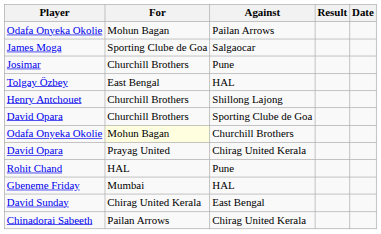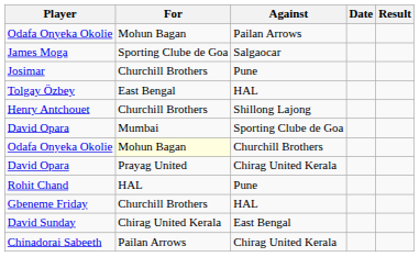 <table class="wikitable sortable">
 <tr>
 <th>Player</th>
 <th>For</th>
 <th>Against</th>
+<th>Date</th>
 <th align=center>Result</th>
-<th>Date</th>
 </tr>
 <tr>
 <td> <a href='#'>Odafa Onyeka Okolie</a></td>
 <td>Mohun Bagan</td>
 <td>Pailan Arrows</td>
+<td></td>
 <td align="center"></td>
-<td></td>
 </tr>
 <tr>
 <td> <a href='#'>James Moga</a></td>
 <td>Sporting Clube de Goa</td>
 <td>Salgaocar</td>
+<td></td>
 <td align="center"></td>
-<td></td>
 </tr>
 <tr>
 <td> <a href='#'>Josimar</a></td>
 <td>Churchill Brothers</td>
 <td>Pune</td>
+<td></td>
 <td align="center"></td>
-<td></td>
 </tr>
 <tr>
 <td> <a href='#'>Tolgay Özbey</a></td>
 <td>East Bengal</td>
 <td>HAL</td>
+<td></td>
 <td align="center"></td>
-<td></td>
 </tr>
 <tr>
 <td> <a href='#'>Henry Antchouet</a></td>
 <td>Churchill Brothers</td>
 <td>Shillong Lajong</td>
+<td></td>
 <td align="center"></td>
-<td></td>
 </tr>
 <tr>
 <td> <a href='#'>David Opara</a></td>
-<td>Churchill Brothers</td>
+<td>Mumbai</td>
 <td>Sporting Clube de Goa</td>
+<td></td>
 <td align="center"></td>
-<td></td>
 </tr>
 <tr>
 <td> <a href='#'>Odafa Onyeka Okolie</a></td>
 <td style="background: lightyellow;">Mohun Bagan</td>
 <td>Churchill Brothers</td>
+<td></td>
 <td align="center"></td>
-<td></td>
 </tr>
 <tr>
 <td> <a href='#'>David Opara</a></td>
 <td>Prayag United</td>
 <td>Chirag United Kerala</td>
+<td></td>
 <td align="center"></td>
-<td></td>
 </tr>
 <tr>
 <td> <a href='#'>Rohit Chand</a></td>
 <td>HAL</td>
 <td>Pune</td>
+<td></td>
 <td align="center"> </td>
-<td></td>
 </tr>
 <tr>
 <td> <a href='#'>Gbeneme Friday</a></td>
-<td>Mumbai</td>
+<td>Churchill Brothers</td>
 <td>HAL</td>
+<td></td>
 <td align="center"> </td>
-<td></td>
 </tr>
 <tr>
 <td> <a href='#'>David Sunday</a></td>
 <td>Chirag United Kerala</td>
 <td>East Bengal</td>
+<td></td>
 <td align="center"></td>
-<td></td>
 </tr>
 <tr>
 <td> <a href='#'>Chinadorai Sabeeth</a></td>
 <td>Pailan Arrows</td>
 <td>Chirag United Kerala</td>
+<td></td>
 <td align="center"></td>
-<td></td>
 </tr>
 </table>
